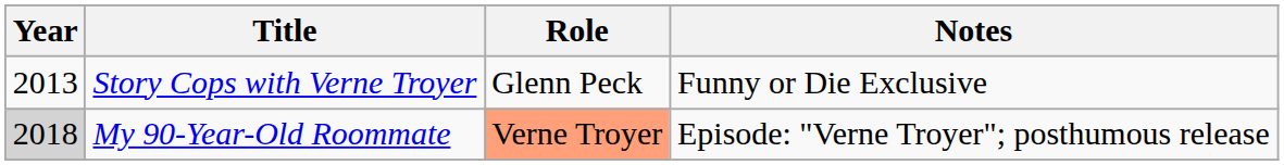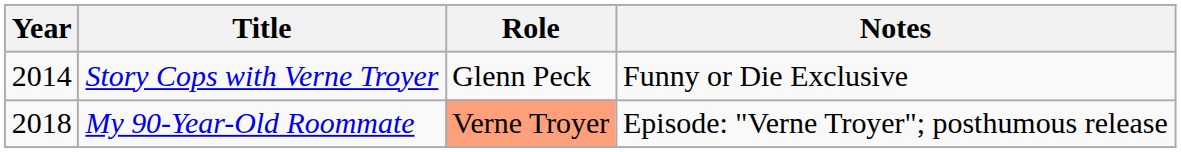 <table class = "wikitable sortable">
 <tr>
 <th>Year</th>
 <th>Title</th>
 <th>Role</th>
 <th>Notes</th>
 </tr>
 <tr>
-<td>2013</td>
+<td>2014</td>
 <td><em><a href='#'>Story Cops with Verne Troyer</a></em></td>
 <td>Glenn Peck</td>
 <td>Funny or Die Exclusive</td>
 </tr>
 <tr>
-<td style="background: lightgrey;">2018</td>
+<td>2018</td>
 <td><em><a href='#'>My 90-Year-Old Roommate</a></em></td>
 <td style="background: lightsalmon;">Verne Troyer</td>
 <td>Episode: "Verne Troyer"; posthumous release</td>
 </tr>
 </table>
